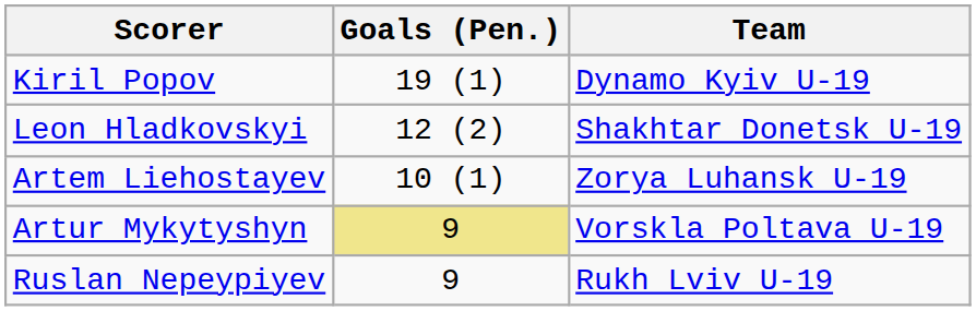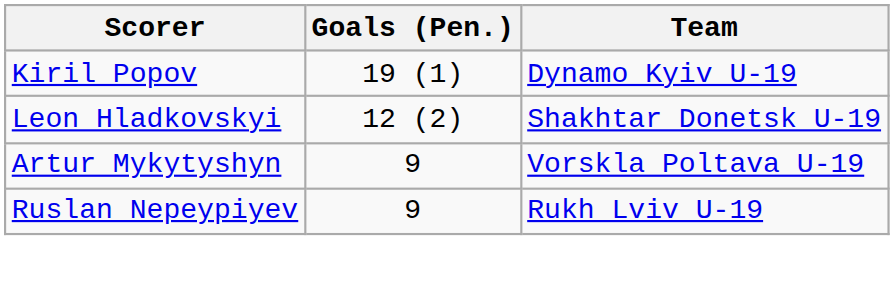 <table class="wikitable">
 <tr>
 <th>Scorer</th>
 <th>Goals (Pen.)</th>
 <th>Team</th>
 </tr>
 <tr>
 <td> <a href='#'>Kiril Popov</a></td>
 <td align=center>19 (1)</td>
 <td><a href='#'>Dynamo Kyiv U-19</a></td>
 </tr>
 <tr>
 <td> <a href='#'>Leon Hladkovskyi</a></td>
 <td align=center>12 (2)</td>
 <td><a href='#'>Shakhtar Donetsk U-19</a></td>
 </tr>
 <tr>
-<td> <a href='#'>Artem Liehostayev</a></td>
-<td align=center>10 (1)</td>
-<td><a href='#'>Zorya Luhansk U-19</a></td>
-</tr>
-<tr>
 <td> <a href='#'>Artur Mykytyshyn</a></td>
-<td align=center style="background: khaki;">9</td>
+<td align=center>9</td>
 <td><a href='#'>Vorskla Poltava U-19</a></td>
 </tr>
 <tr>
 <td> <a href='#'>Ruslan Nepeypiyev</a></td>
 <td align=center>9</td>
 <td><a href='#'>Rukh Lviv U-19</a></td>
 </tr>
 </table>
